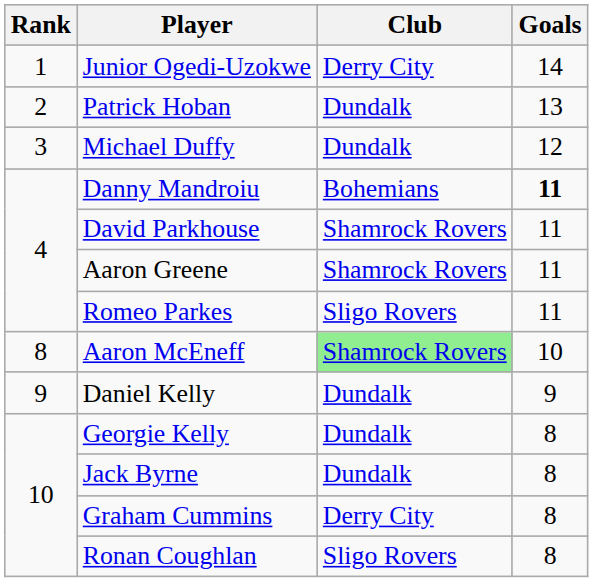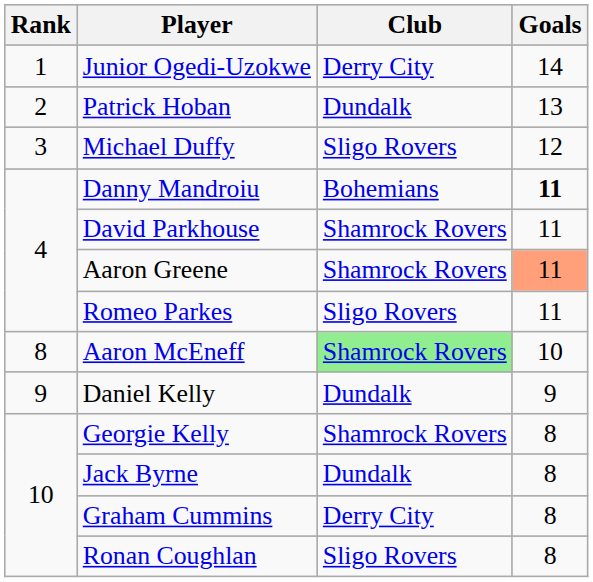 <table class="wikitable" style="text-align:center">
 <tr>
 <th>Rank</th>
 <th>Player</th>
 <th>Club</th>
 <th>Goals</th>
 </tr>
 <tr>
 <td rowspan=1>1</td>
 <td align="left"> <a href='#'>Junior Ogedi-Uzokwe</a></td>
 <td align="left"><a href='#'>Derry City</a></td>
 <td>14</td>
 </tr>
 <tr>
 <td rowspan=1>2</td>
 <td align="left"> <a href='#'>Patrick Hoban</a></td>
 <td align="left"><a href='#'>Dundalk</a></td>
 <td>13</td>
 </tr>
 <tr>
 <td rowspan=1>3</td>
 <td align="left"> <a href='#'>Michael Duffy</a></td>
-<td align="left"><a href='#'>Dundalk</a></td>
+<td align="left"><a href='#'>Sligo Rovers</a></td>
 <td>12</td>
 </tr>
 <tr>
 <td rowspan=4>4</td>
 <td align="left"> <a href='#'>Danny Mandroiu</a></td>
 <td align="left"><a href='#'>Bohemians</a></td>
 <td><strong>11</strong></td>
 </tr>
 <tr>
 <td align="left"> <a href='#'>David Parkhouse</a></td>
 <td align="left"><a href='#'>Shamrock Rovers</a></td>
 <td>11</td>
 </tr>
 <tr>
 <td align="left"> Aaron Greene</td>
 <td align="left"><a href='#'>Shamrock Rovers</a></td>
-<td>11</td>
+<td style="background: lightsalmon;">11</td>
 </tr>
 <tr>
 <td align="left"> <a href='#'>Romeo Parkes</a></td>
 <td align="left"><a href='#'>Sligo Rovers</a></td>
 <td>11</td>
 </tr>
 <tr>
 <td rowspan=1>8</td>
 <td align="left"> <a href='#'>Aaron McEneff</a></td>
 <td align="left" style="background: lightgreen;"><a href='#'>Shamrock Rovers</a></td>
 <td>10</td>
 </tr>
 <tr>
 <td rowspan=1>9</td>
 <td align="left"> Daniel Kelly</td>
 <td align="left"><a href='#'>Dundalk</a></td>
 <td>9</td>
 </tr>
 <tr>
 <td rowspan=4>10</td>
 <td align="left"> <a href='#'>Georgie Kelly</a></td>
-<td align="left"><a href='#'>Dundalk</a></td>
+<td align="left"><a href='#'>Shamrock Rovers</a></td>
 <td>8</td>
 </tr>
 <tr>
 <td align="left"> <a href='#'>Jack Byrne</a></td>
 <td align="left"><a href='#'>Dundalk</a></td>
 <td>8</td>
 </tr>
 <tr>
 <td align="left"> <a href='#'>Graham Cummins</a></td>
 <td align="left"><a href='#'>Derry City</a></td>
 <td>8</td>
 </tr>
 <tr>
 <td align="left"> <a href='#'>Ronan Coughlan</a></td>
 <td align="left"><a href='#'>Sligo Rovers</a></td>
 <td>8</td>
 </tr>
 </table>
